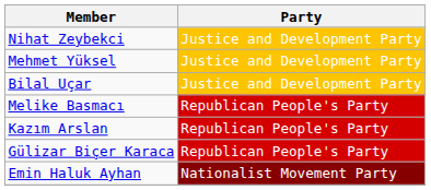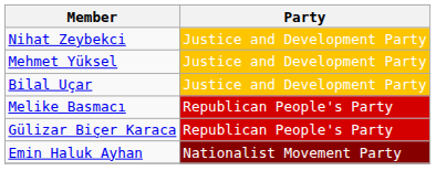 <table class="wikitable">
 <tr>
 <th>Member</th>
 <th>Party</th>
 </tr>
 <tr>
 <td><a href='#'>Nihat Zeybekci</a></td>
 <td style="background:#FDC400; color:white">Justice and Development Party</td>
 </tr>
 <tr>
 <td><a href='#'>Mehmet Yüksel</a></td>
 <td style="background:#FDC400; color:white">Justice and Development Party</td>
 </tr>
 <tr>
 <td><a href='#'>Bilal Uçar</a></td>
 <td style="background:#FDC400; color:white">Justice and Development Party</td>
 </tr>
 <tr>
 <td><a href='#'>Melike Basmacı</a></td>
 <td style="background:#D40000; color:white">Republican People's Party</td>
 </tr>
 <tr>
-<td><a href='#'>Kazım Arslan</a></td>
-<td style="background:#D40000; color:white">Republican People's Party</td>
-</tr>
-<tr>
 <td><a href='#'>Gülizar Biçer Karaca</a></td>
 <td style="background:#D40000; color:white">Republican People's Party</td>
 </tr>
 <tr>
 <td><a href='#'>Emin Haluk Ayhan</a></td>
 <td style="background:#870000; color:white">Nationalist Movement Party</td>
 </tr>
 <tr>
 </tr>
 </table>
